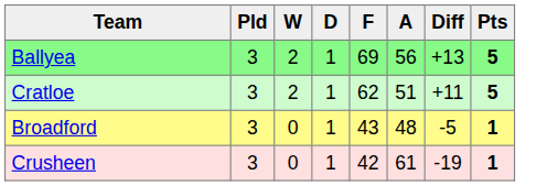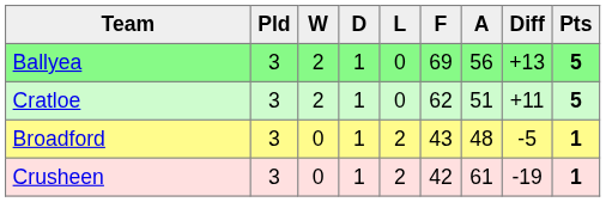 <table style=border-collapse:collapse border=1 cellspacing=0 cellpadding=5>
 <tr align=center bgcolor=#efefef>
 <th width=175>Team</th>
 <th width=20>Pld</th>
 <th width=20>W</th>
 <th width=20>D</th>
+<th width=20>L</th>
 <th width=20>F</th>
 <th width=20>A</th>
 <th width=20>Diff</th>
 <th width=20>Pts</th>
 </tr>
 <tr align=center style="background:#87FA87;">
 <td style="text-align:left;"> <a href='#'>Ballyea</a></td>
 <td>3</td>
 <td>2</td>
 <td>1</td>
+<td>0</td>
 <td>69</td>
 <td>56</td>
 <td>+13</td>
 <td><strong>5</strong></td>
 </tr>
 <tr align=center style="background:#CEFCCE;">
 <td style="text-align:left;"> <a href='#'>Cratloe</a></td>
 <td>3</td>
 <td>2</td>
 <td>1</td>
+<td>0</td>
 <td>62</td>
 <td>51</td>
 <td>+11</td>
 <td><strong>5</strong></td>
 </tr>
 <tr align=center style="background:#FFFC8C;">
 <td style="text-align:left;"> <a href='#'>Broadford</a></td>
 <td>3</td>
 <td>0</td>
 <td>1</td>
+<td>2</td>
 <td>43</td>
 <td>48</td>
 <td>-5</td>
 <td><strong>1</strong></td>
 </tr>
 <tr align=center style="background:#FFE0E0;">
 <td style="text-align:left;"> <a href='#'>Crusheen</a></td>
 <td>3</td>
 <td>0</td>
 <td>1</td>
+<td>2</td>
 <td>42</td>
 <td>61</td>
 <td>-19</td>
 <td><strong>1</strong></td>
 </tr>
 </table>
